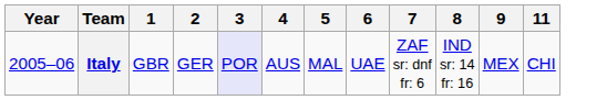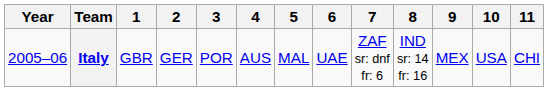 <table class="wikitable" style="text-align:center; font-size:95%">
 <tr>
 <th>Year</th>
 <th>Team</th>
 <th>1</th>
 <th>2</th>
 <th>3</th>
 <th>4</th>
 <th>5</th>
 <th>6</th>
 <th>7</th>
 <th>8</th>
 <th>9</th>
+<th>10</th>
 <th>11</th>
 </tr>
 <tr>
 <td><a href='#'>2005–06</a></td>
 <th><a href='#'>Italy</a></th>
 <td><a href='#'>GBR</a></td>
 <td><a href='#'>GER</a></td>
-<td style="background: lavender;"><a href='#'>POR</a></td>
+<td><a href='#'>POR</a></td>
 <td><a href='#'>AUS</a></td>
 <td><a href='#'>MAL</a></td>
 <td><a href='#'>UAE</a></td>
 <td><a href='#'>ZAF</a> <br><small>sr: dnf</small><br><small>fr: 6</small></td>
 <td><a href='#'>IND</a> <br><small>sr: 14</small><br><small>fr: 16</small></td>
 <td><a href='#'>MEX</a></td>
+<td><a href='#'>USA</a></td>
 <td><a href='#'>CHI</a></td>
 </tr>
 </table>
